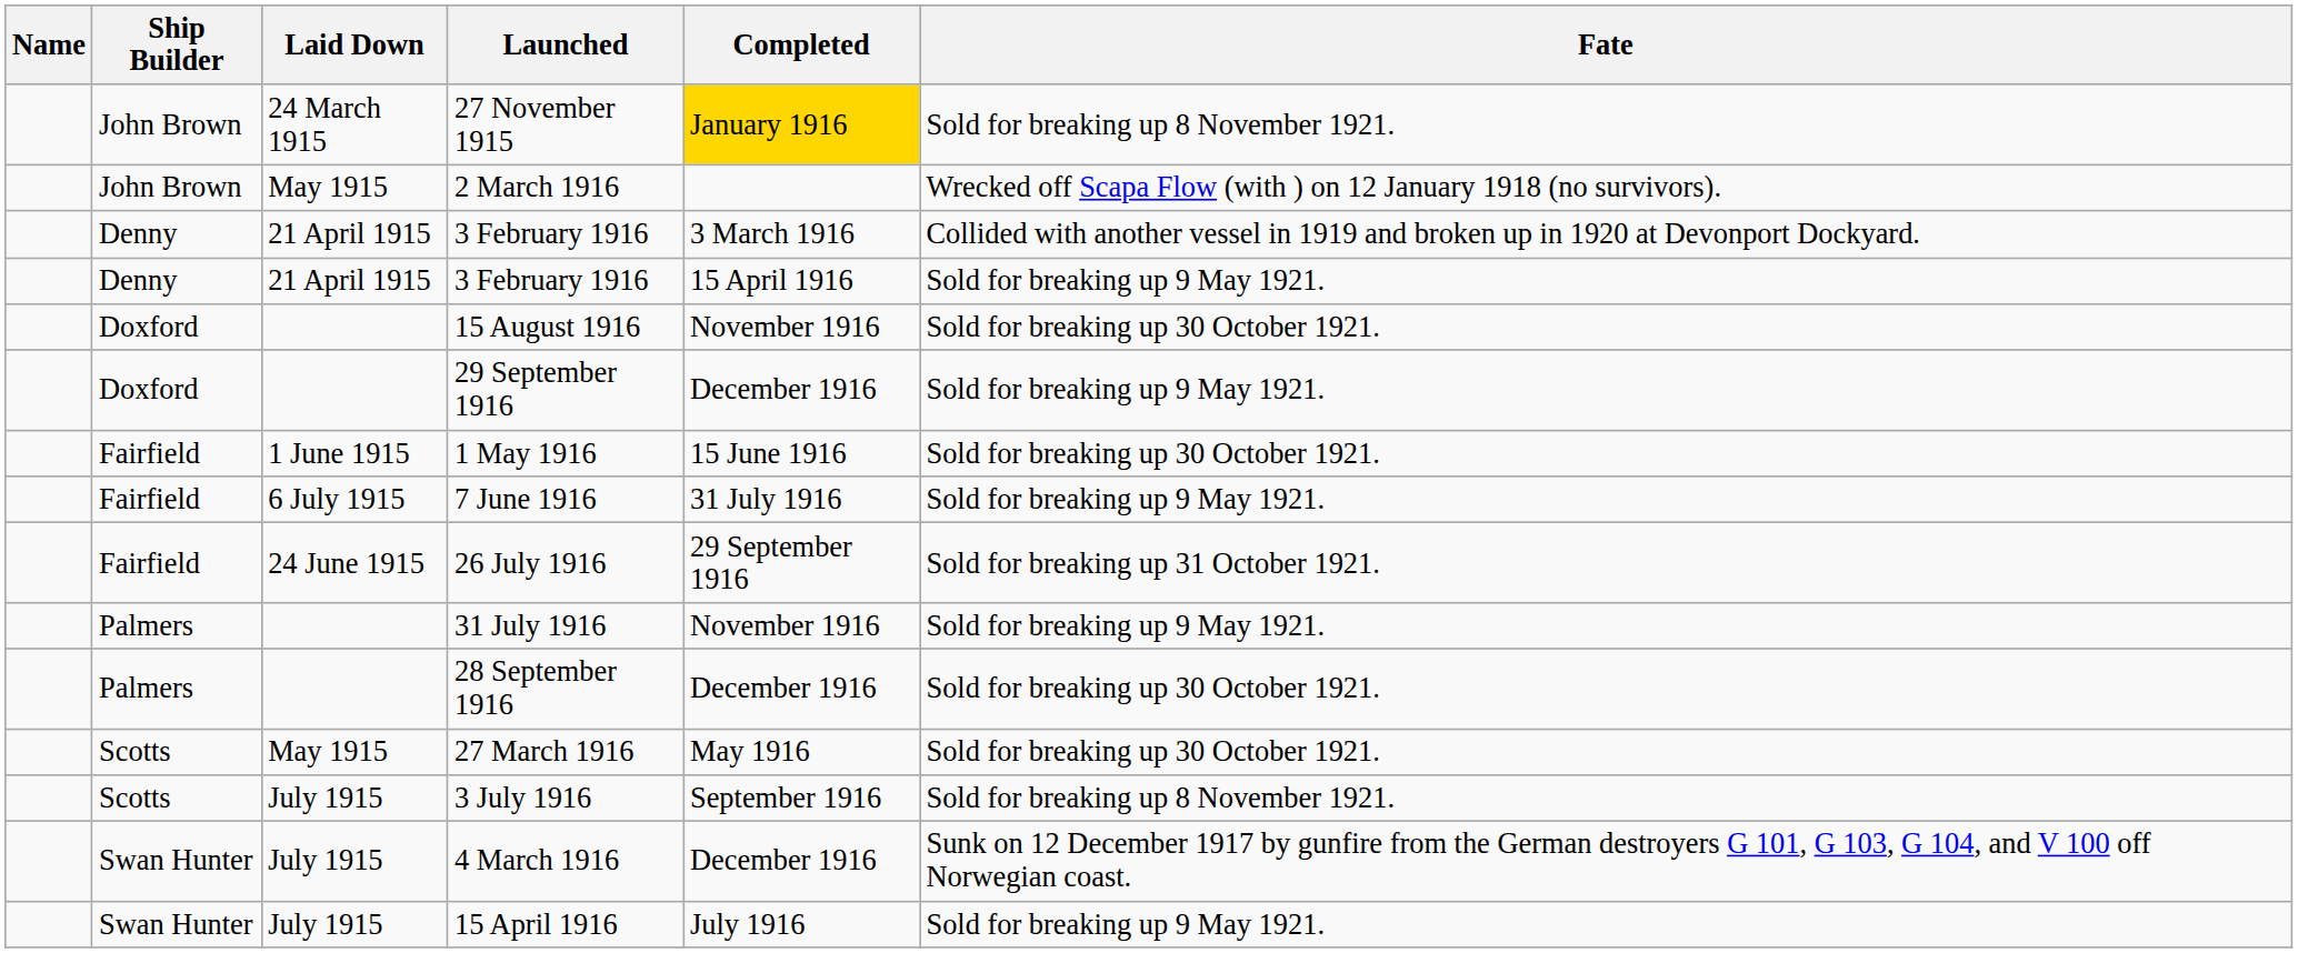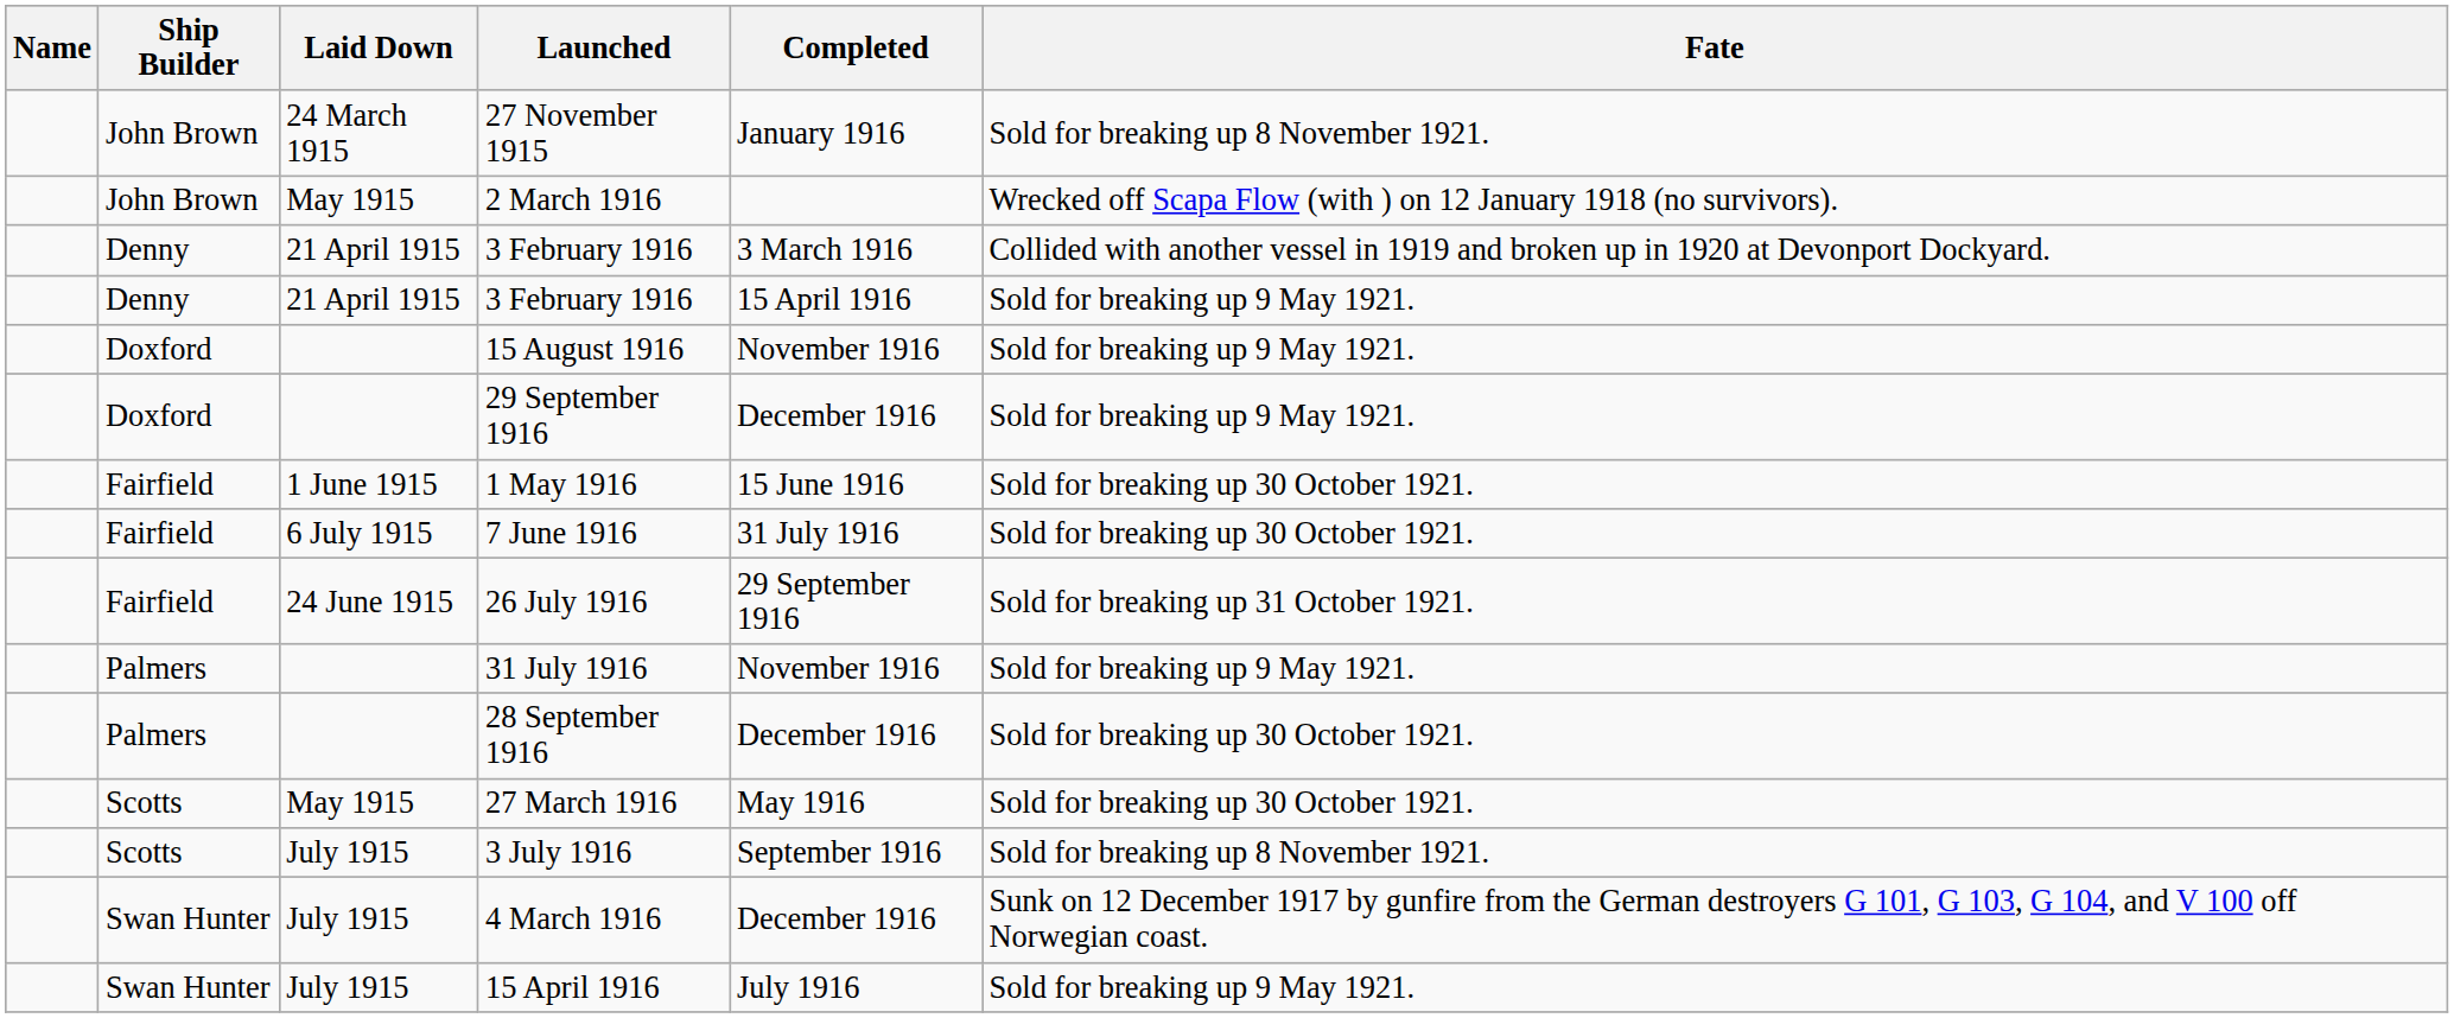 <table class="wikitable">
 <tr>
 <th>Name</th>
 <th>Ship Builder</th>
 <th>Laid Down</th>
 <th>Launched</th>
 <th>Completed</th>
 <th>Fate</th>
 </tr>
 <tr>
 <td></td>
 <td>John Brown</td>
 <td>24 March 1915</td>
 <td>27 November 1915</td>
-<td style="background: gold;">January 1916</td>
+<td>January 1916</td>
 <td>Sold for breaking up 8 November 1921.</td>
 </tr>
 <tr>
 <td></td>
 <td>John Brown</td>
 <td>May 1915</td>
 <td>2 March 1916</td>
 <td></td>
 <td>Wrecked off <a href='#'>Scapa Flow</a> (with ) on 12 January 1918 (no survivors).</td>
 </tr>
 <tr>
 <td></td>
 <td>Denny</td>
 <td>21 April 1915</td>
 <td>3 February 1916</td>
 <td>3 March 1916</td>
 <td>Collided with another vessel in 1919 and broken up in 1920 at Devonport Dockyard.</td>
 </tr>
 <tr>
 <td></td>
 <td>Denny</td>
 <td>21 April 1915</td>
 <td>3 February 1916</td>
 <td>15 April 1916</td>
 <td>Sold for breaking up 9 May 1921.</td>
 </tr>
 <tr>
 <td></td>
 <td>Doxford</td>
 <td></td>
 <td>15 August 1916</td>
 <td>November 1916</td>
-<td>Sold for breaking up 30 October 1921.</td>
+<td>Sold for breaking up 9 May 1921.</td>
 </tr>
 <tr>
 <td></td>
 <td>Doxford</td>
 <td></td>
 <td>29 September 1916</td>
 <td>December 1916</td>
 <td>Sold for breaking up 9 May 1921.</td>
 </tr>
 <tr>
 <td></td>
 <td>Fairfield</td>
 <td>1 June 1915</td>
 <td>1 May 1916</td>
 <td>15 June 1916</td>
 <td>Sold for breaking up 30 October 1921.</td>
 </tr>
 <tr>
 <td></td>
 <td>Fairfield</td>
 <td>6 July 1915</td>
 <td>7 June 1916</td>
 <td>31 July 1916</td>
-<td>Sold for breaking up 9 May 1921.</td>
+<td>Sold for breaking up 30 October 1921.</td>
 </tr>
 <tr>
 <td></td>
 <td>Fairfield</td>
 <td>24 June 1915</td>
 <td>26 July 1916</td>
 <td>29 September 1916</td>
 <td>Sold for breaking up 31 October 1921.</td>
 </tr>
 <tr>
 <td></td>
 <td>Palmers</td>
 <td></td>
 <td>31 July 1916</td>
 <td>November 1916</td>
 <td>Sold for breaking up 9 May 1921.</td>
 </tr>
 <tr>
 <td></td>
 <td>Palmers</td>
 <td></td>
 <td>28 September 1916</td>
 <td>December 1916</td>
 <td>Sold for breaking up 30 October 1921.</td>
 </tr>
 <tr>
 <td></td>
 <td>Scotts</td>
 <td>May 1915</td>
 <td>27 March 1916</td>
 <td>May 1916</td>
 <td>Sold for breaking up 30 October 1921.</td>
 </tr>
 <tr>
 <td></td>
 <td>Scotts</td>
 <td>July 1915</td>
 <td>3 July 1916</td>
 <td>September 1916</td>
 <td>Sold for breaking up 8 November 1921.</td>
 </tr>
 <tr>
 <td></td>
 <td>Swan Hunter</td>
 <td>July 1915</td>
 <td>4 March 1916</td>
 <td>December 1916</td>
 <td>Sunk on 12 December 1917 by gunfire from the German destroyers <a href='#'>G 101</a>, <a href='#'>G 103</a>, <a href='#'>G 104</a>, and <a href='#'>V 100</a> off Norwegian coast.</td>
 </tr>
 <tr>
 <td></td>
 <td>Swan Hunter</td>
 <td>July 1915</td>
 <td>15 April 1916</td>
 <td>July 1916</td>
 <td>Sold for breaking up 9 May 1921.</td>
 </tr>
 </table>
